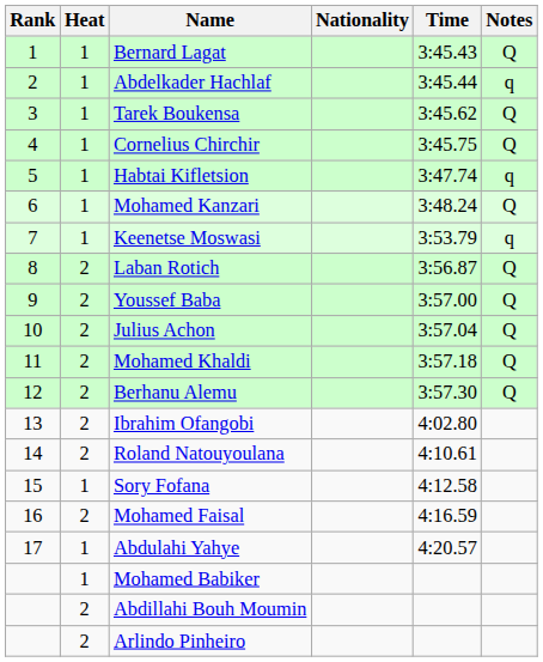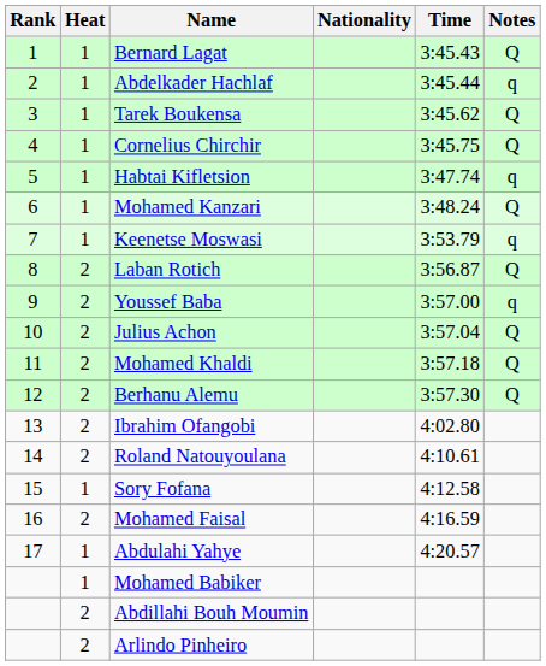 <table class="wikitable sortable" style="text-align:center">
 <tr>
 <th>Rank</th>
 <th>Heat</th>
 <th>Name</th>
 <th>Nationality</th>
 <th>Time</th>
 <th>Notes</th>
 </tr>
 <tr bgcolor=ccffcc>
 <td>1</td>
 <td>1</td>
 <td align=left><a href='#'>Bernard Lagat</a></td>
 <td align=left></td>
 <td>3:45.43</td>
 <td>Q</td>
 </tr>
 <tr bgcolor=ccffcc>
 <td>2</td>
 <td>1</td>
 <td align=left><a href='#'>Abdelkader Hachlaf</a></td>
 <td align=left></td>
 <td>3:45.44</td>
 <td>q</td>
 </tr>
 <tr bgcolor=ccffcc>
 <td>3</td>
 <td>1</td>
 <td align=left><a href='#'>Tarek Boukensa</a></td>
 <td align=left></td>
 <td>3:45.62</td>
 <td>Q</td>
 </tr>
 <tr bgcolor=ccffcc>
 <td>4</td>
 <td>1</td>
 <td align=left><a href='#'>Cornelius Chirchir</a></td>
 <td align=left></td>
 <td>3:45.75</td>
 <td>Q</td>
 </tr>
 <tr bgcolor=ccffcc>
 <td>5</td>
 <td>1</td>
 <td align=left><a href='#'>Habtai Kifletsion</a></td>
 <td align=left></td>
 <td>3:47.74</td>
 <td>q</td>
 </tr>
 <tr bgcolor=ddffdd>
 <td>6</td>
 <td>1</td>
 <td align=left><a href='#'>Mohamed Kanzari</a></td>
 <td align=left></td>
 <td>3:48.24</td>
 <td>Q</td>
 </tr>
 <tr bgcolor=ddffdd>
 <td>7</td>
 <td>1</td>
 <td align=left><a href='#'>Keenetse Moswasi</a></td>
 <td align=left></td>
 <td>3:53.79</td>
 <td>q</td>
 </tr>
 <tr bgcolor=ccffcc>
 <td>8</td>
 <td>2</td>
 <td align=left><a href='#'>Laban Rotich</a></td>
 <td align=left></td>
 <td>3:56.87</td>
 <td>Q</td>
 </tr>
 <tr bgcolor=ccffcc>
 <td>9</td>
 <td>2</td>
 <td align=left><a href='#'>Youssef Baba</a></td>
 <td align=left></td>
 <td>3:57.00</td>
-<td>Q</td>
+<td>q</td>
 </tr>
 <tr bgcolor=ccffcc>
 <td>10</td>
 <td>2</td>
 <td align=left><a href='#'>Julius Achon</a></td>
 <td align=left></td>
 <td>3:57.04</td>
 <td>Q</td>
 </tr>
 <tr bgcolor=ccffcc>
 <td>11</td>
 <td>2</td>
 <td align=left><a href='#'>Mohamed Khaldi</a></td>
 <td align=left></td>
 <td>3:57.18</td>
 <td>Q</td>
 </tr>
 <tr bgcolor=ccffcc>
 <td>12</td>
 <td>2</td>
 <td align=left><a href='#'>Berhanu Alemu</a></td>
 <td align=left></td>
 <td>3:57.30</td>
 <td>Q</td>
 </tr>
 <tr>
 <td>13</td>
 <td>2</td>
 <td align=left><a href='#'>Ibrahim Ofangobi</a></td>
 <td align=left></td>
 <td>4:02.80</td>
 <td></td>
 </tr>
 <tr>
 <td>14</td>
 <td>2</td>
 <td align=left><a href='#'>Roland Natouyoulana</a></td>
 <td align=left></td>
 <td>4:10.61</td>
 <td></td>
 </tr>
 <tr>
 <td>15</td>
 <td>1</td>
 <td align=left><a href='#'>Sory Fofana</a></td>
 <td align=left></td>
 <td>4:12.58</td>
 <td></td>
 </tr>
 <tr>
 <td>16</td>
 <td>2</td>
 <td align=left><a href='#'>Mohamed Faisal</a></td>
 <td align=left></td>
 <td>4:16.59</td>
 <td></td>
 </tr>
 <tr>
 <td>17</td>
 <td>1</td>
 <td align=left><a href='#'>Abdulahi Yahye</a></td>
 <td align=left></td>
 <td>4:20.57</td>
 <td></td>
 </tr>
 <tr>
 <td></td>
 <td>1</td>
 <td align=left><a href='#'>Mohamed Babiker</a></td>
 <td align=left></td>
 <td></td>
 <td></td>
 </tr>
 <tr>
 <td></td>
 <td>2</td>
 <td align=left><a href='#'>Abdillahi Bouh Moumin</a></td>
 <td align=left></td>
 <td></td>
 <td></td>
 </tr>
 <tr>
 <td></td>
 <td>2</td>
 <td align=left><a href='#'>Arlindo Pinheiro</a></td>
 <td align=left></td>
 <td></td>
 <td></td>
 </tr>
 </table>
